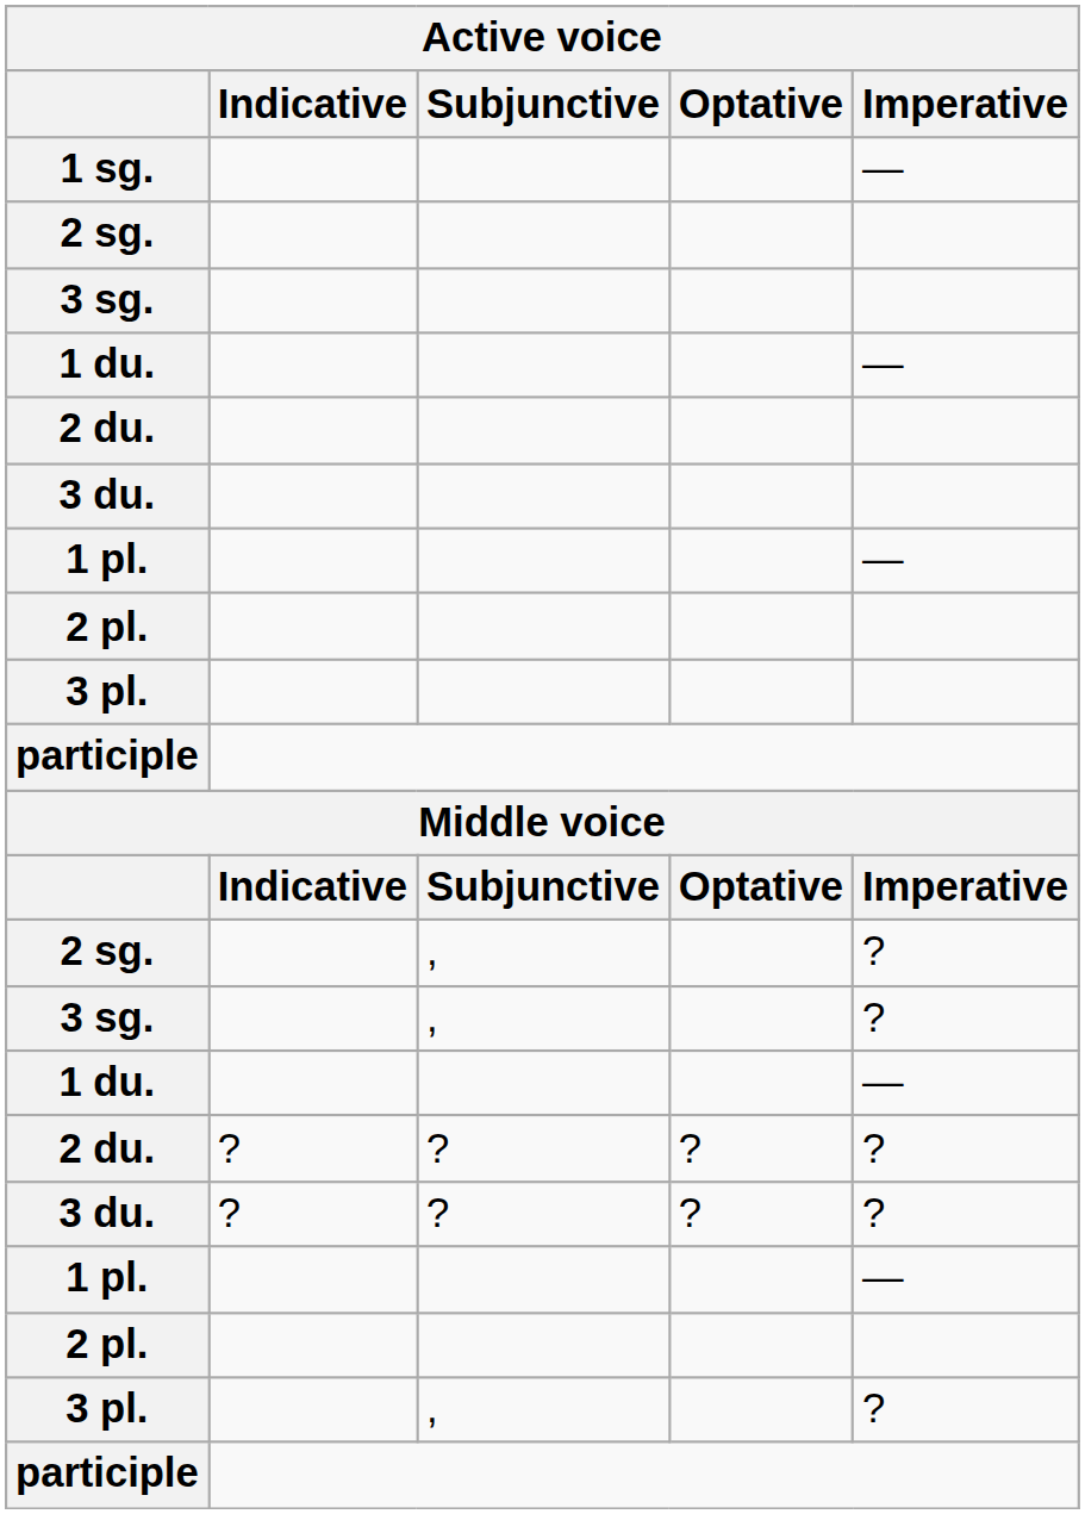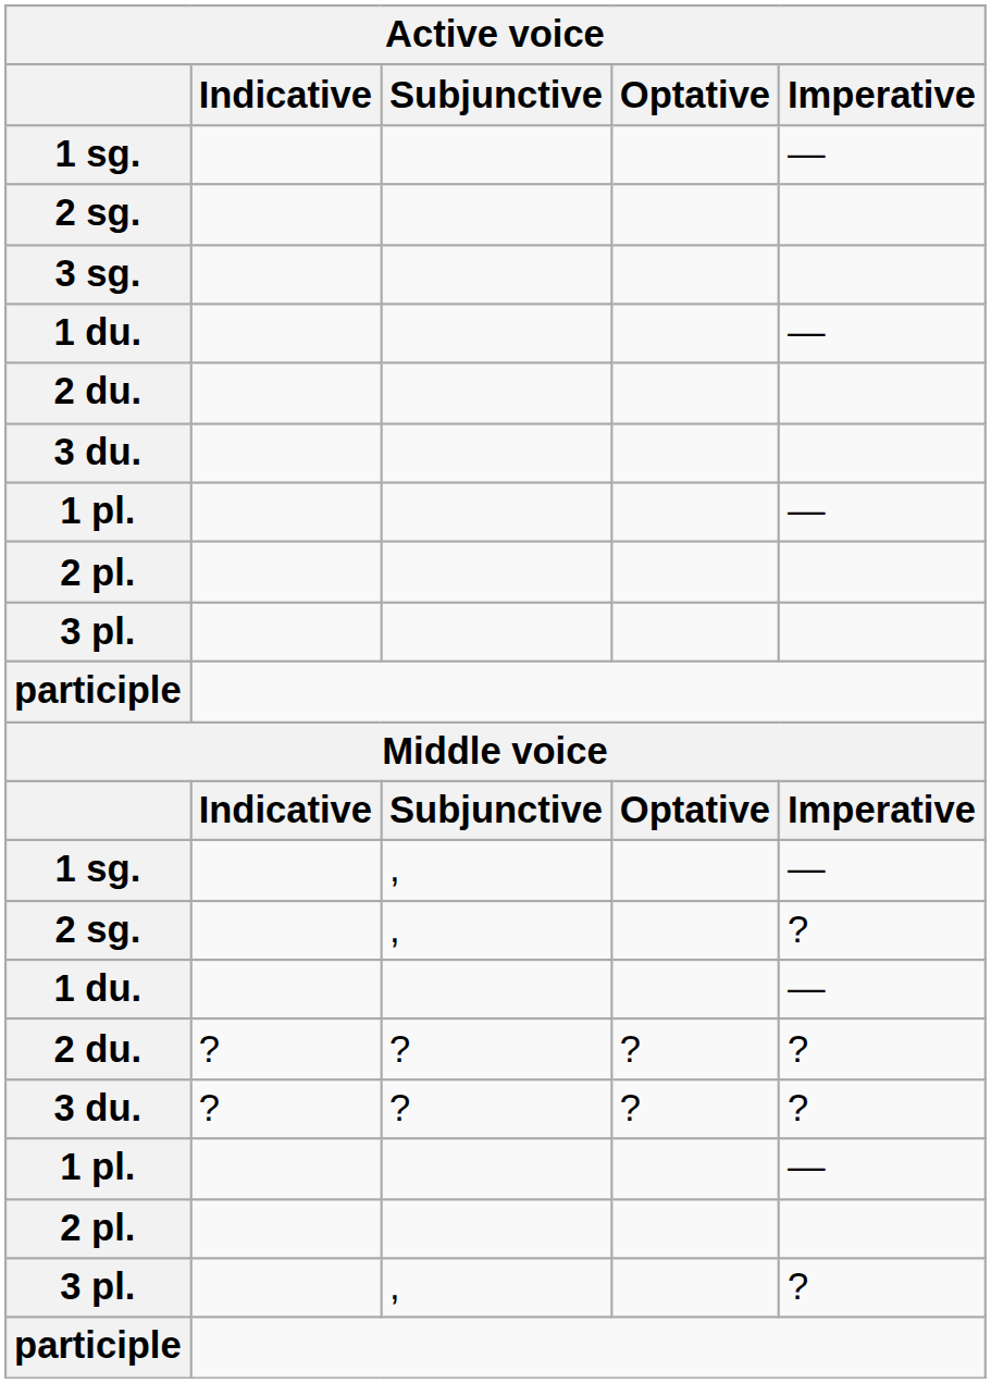 <table class="wikitable">
 <tr>
 <th colspan="5">Active voice</th>
 </tr>
 <tr>
 <th></th>
 <th>Indicative</th>
 <th>Subjunctive</th>
 <th>Optative</th>
 <th>Imperative</th>
 </tr>
 <tr>
 <th>1 sg.</th>
 <td></td>
 <td></td>
 <td></td>
 <td>—</td>
 </tr>
 <tr>
 <th>2 sg.</th>
 <td></td>
 <td></td>
 <td></td>
 <td></td>
 </tr>
 <tr>
 <th>3 sg.</th>
 <td></td>
 <td></td>
 <td></td>
 <td></td>
 </tr>
 <tr>
 <th>1 du.</th>
 <td></td>
 <td></td>
 <td></td>
 <td>—</td>
 </tr>
 <tr>
 <th>2 du.</th>
 <td></td>
 <td></td>
 <td></td>
 <td></td>
 </tr>
 <tr>
 <th>3 du.</th>
 <td></td>
 <td></td>
 <td></td>
 <td></td>
 </tr>
 <tr>
 <th>1 pl.</th>
 <td></td>
 <td></td>
 <td></td>
 <td>—</td>
 </tr>
 <tr>
 <th>2 pl.</th>
 <td></td>
 <td></td>
 <td></td>
 <td></td>
 </tr>
 <tr>
 <th>3 pl.</th>
 <td></td>
 <td></td>
 <td></td>
 <td></td>
 </tr>
 <tr>
 <th>participle</th>
 <td colspan="4"></td>
 </tr>
 <tr>
 <th colspan="5">Middle voice</th>
 </tr>
 <tr>
 <th></th>
 <th>Indicative</th>
 <th>Subjunctive</th>
 <th>Optative</th>
 <th>Imperative</th>
 </tr>
 <tr>
-<th>2 sg.</th>
+<th>1 sg.</th>
 <td></td>
 <td>, </td>
 <td></td>
-<td>?</td>
+<td>—</td>
 </tr>
 <tr>
-<th>3 sg.</th>
+<th>2 sg.</th>
 <td></td>
 <td>, </td>
 <td></td>
 <td>?</td>
 </tr>
 <tr>
 <th>1 du.</th>
 <td></td>
 <td></td>
 <td></td>
 <td>—</td>
 </tr>
 <tr>
 <th>2 du.</th>
 <td>?</td>
 <td>?</td>
 <td>?</td>
 <td>?</td>
 </tr>
 <tr>
 <th>3 du.</th>
 <td>?</td>
 <td>?</td>
 <td>?</td>
 <td>?</td>
 </tr>
 <tr>
 <th>1 pl.</th>
 <td></td>
 <td></td>
 <td></td>
 <td>—</td>
 </tr>
 <tr>
 <th>2 pl.</th>
 <td></td>
 <td></td>
 <td></td>
 <td></td>
 </tr>
 <tr>
 <th>3 pl.</th>
 <td></td>
 <td>, </td>
 <td></td>
 <td>?</td>
 </tr>
 <tr>
 <th>participle</th>
 <td colspan="4"></td>
 </tr>
 </table>
